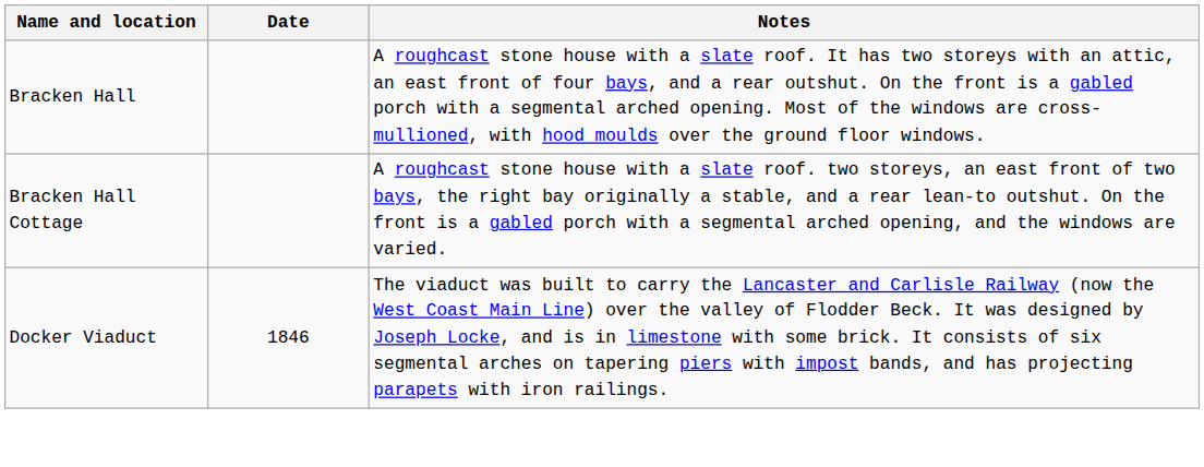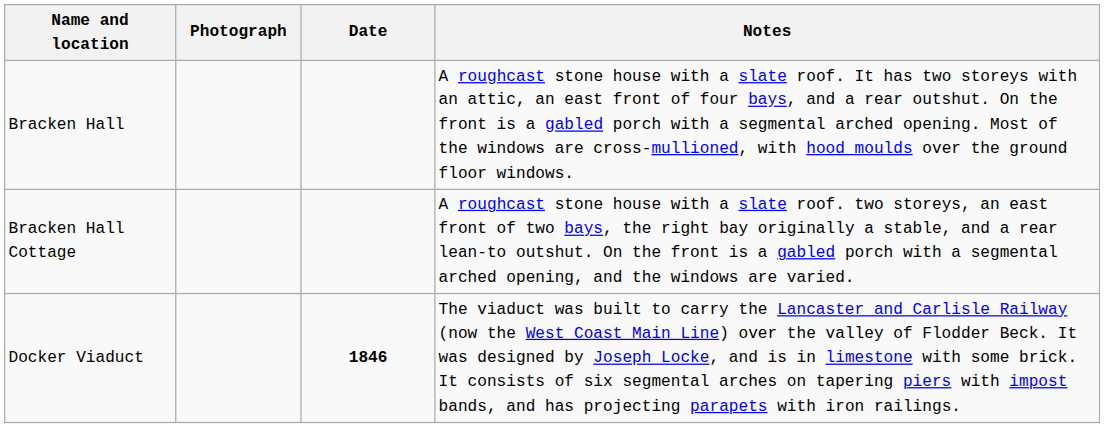 <table class="wikitable sortable plainrowheaders" style="width:100%;border:0px;text-align:left;line-height:150%;">
 <tr>
 <th scope="col"  style="width:150px">Name and location</th>
+<th scope="col"  style="width:100px" class="unsortable">Photograph</th>
 <th scope="col"  style="width:120px">Date</th>
 <th scope="col"  style="width:650px" class="unsortable">Notes</th>
 </tr>
 <tr>
 <td>Bracken Hall<br><small></small></td>
+<td></td>
 <td align="center"></td>
 <td>A <a href='#'>roughcast</a> stone house with a <a href='#'>slate</a> roof.  It has two storeys with an attic, an east front of four <a href='#'>bays</a>, and a rear outshut.  On the front is a <a href='#'>gabled</a> porch with a segmental arched opening.  Most of the windows are cross-<a href='#'>mullioned</a>, with <a href='#'>hood moulds</a> over the ground floor windows.</td>
 </tr>
 <tr>
 <td>Bracken Hall Cottage<br><small></small></td>
+<td></td>
 <td align="center"></td>
 <td>A <a href='#'>roughcast</a> stone house with a <a href='#'>slate</a> roof. two storeys, an east front of two <a href='#'>bays</a>, the right bay originally a stable, and a rear lean-to outshut.  On the front is a <a href='#'>gabled</a> porch with a segmental arched opening, and the windows are varied.</td>
 </tr>
 <tr>
 <td>Docker Viaduct<br><small></small></td>
-<td align="center">1846</td>
+<td></td>
+<td align="center"><strong>1846</strong></td>
 <td>The viaduct was built to carry the <a href='#'>Lancaster and Carlisle Railway</a> (now the <a href='#'>West Coast Main Line</a>) over the valley of Flodder Beck.  It was designed by <a href='#'>Joseph Locke</a>, and is in <a href='#'>limestone</a> with some brick.  It consists of six segmental arches on tapering <a href='#'>piers</a> with <a href='#'>impost</a> bands, and has projecting <a href='#'>parapets</a> with iron railings.</td>
 </tr>
 </table>
